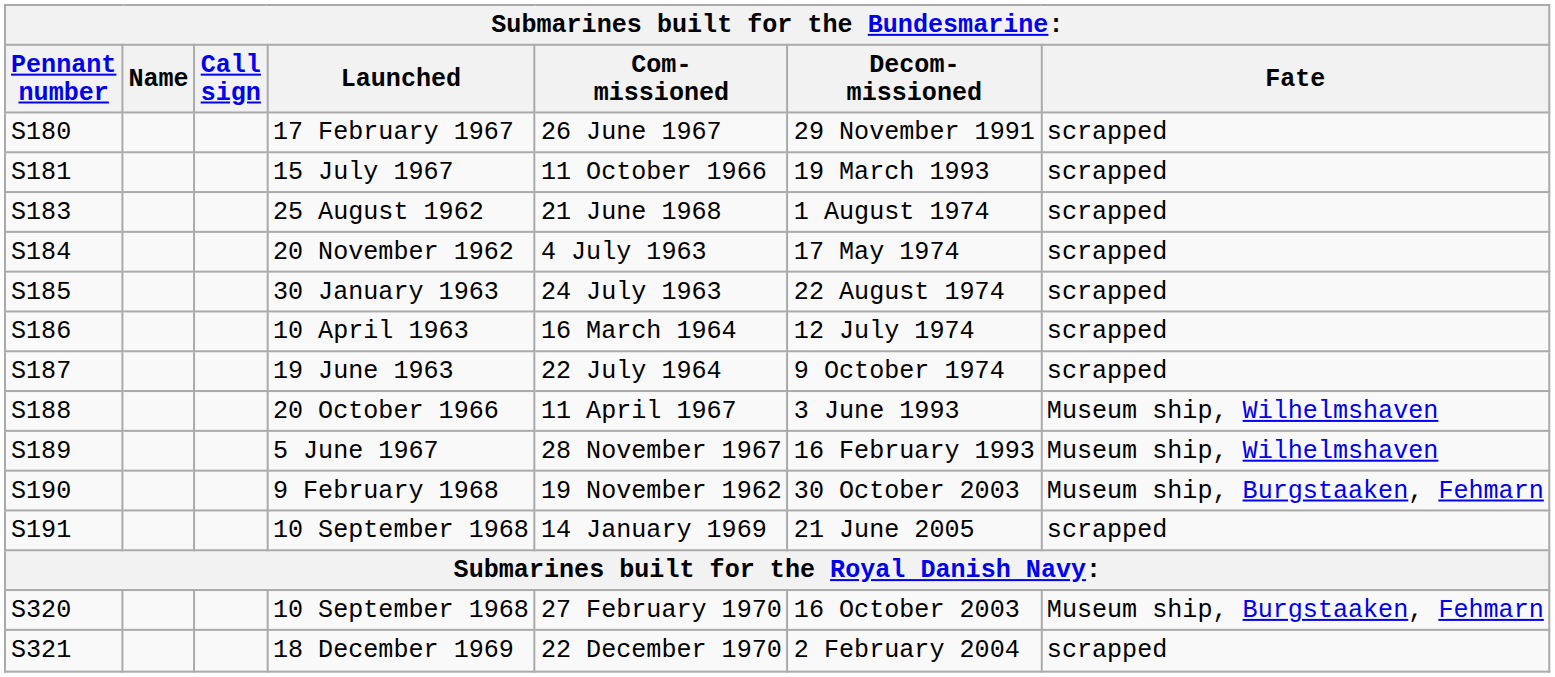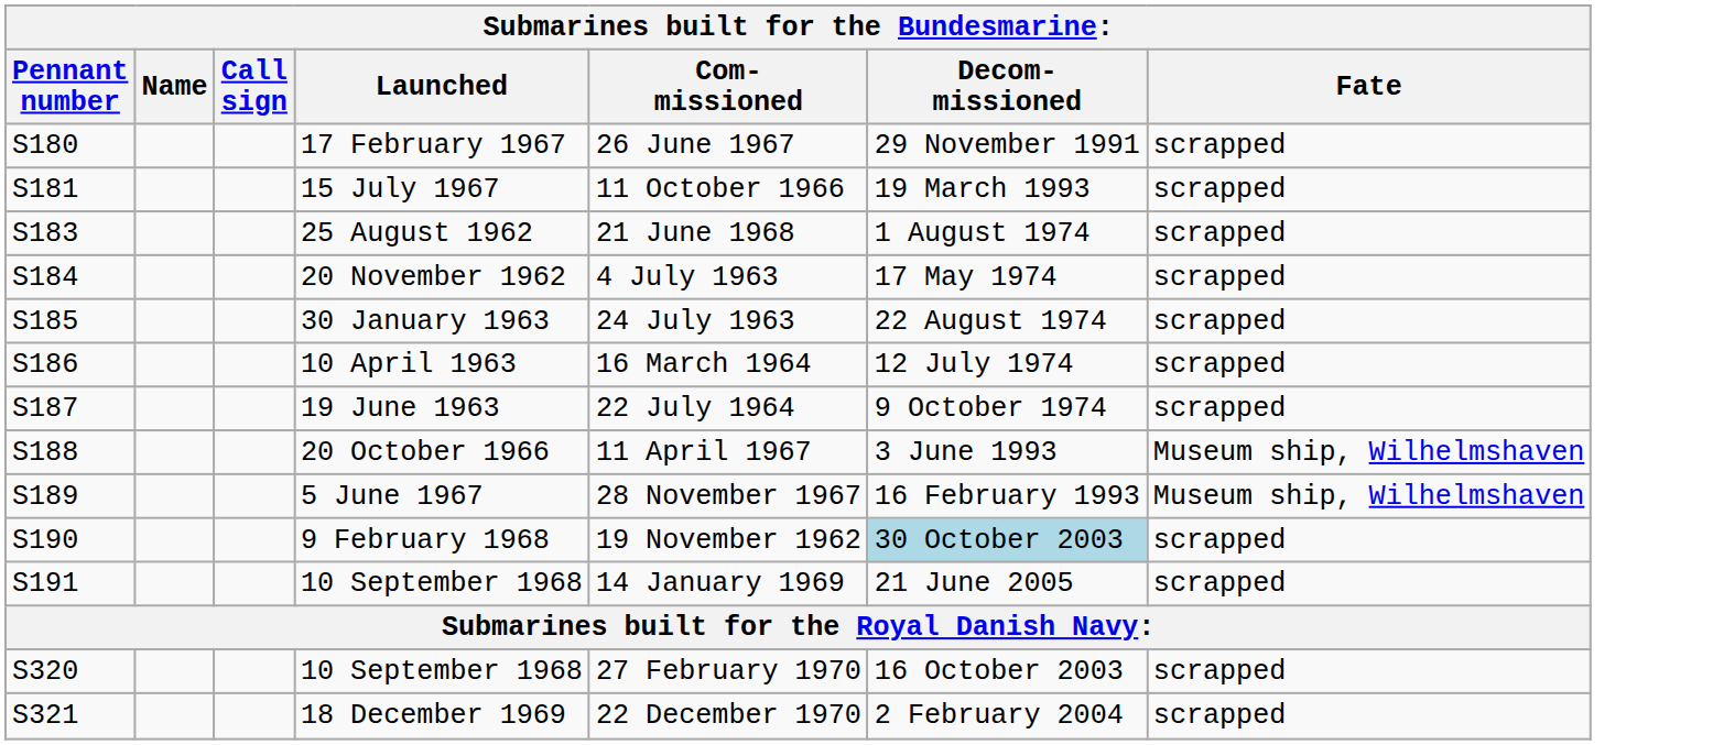 <table class="wikitable" style="font-size:97%;">
 <tr>
 <th colspan=7>Submarines built for the <a href='#'>Bundesmarine</a>:</th>
 </tr>
 <tr>
 <th><a href='#'>Pennant<br>number</a></th>
 <th>Name</th>
 <th><a href='#'>Call<br>sign</a></th>
 <th>Launched</th>
 <th>Com-<br>missioned</th>
 <th>Decom-<br>missioned</th>
 <th>Fate</th>
 </tr>
 <tr>
 <td>S180</td>
 <td></td>
 <td></td>
 <td>17 February 1967</td>
 <td>26 June 1967</td>
 <td>29 November 1991</td>
 <td>scrapped</td>
 </tr>
 <tr>
 <td>S181</td>
 <td></td>
 <td></td>
 <td>15 July 1967</td>
 <td>11 October 1966</td>
 <td>19 March 1993</td>
 <td>scrapped</td>
 </tr>
 <tr>
 <td>S183</td>
 <td></td>
 <td></td>
 <td>25 August 1962</td>
 <td>21 June 1968</td>
 <td>1 August 1974</td>
 <td>scrapped</td>
 </tr>
 <tr>
 <td>S184</td>
 <td></td>
 <td></td>
 <td>20 November 1962</td>
 <td>4 July 1963</td>
 <td>17 May 1974</td>
 <td>scrapped</td>
 </tr>
 <tr>
 <td>S185</td>
 <td></td>
 <td></td>
 <td>30 January 1963</td>
 <td>24 July 1963</td>
 <td>22 August 1974</td>
 <td>scrapped</td>
 </tr>
 <tr>
 <td>S186</td>
 <td></td>
 <td></td>
 <td>10 April 1963</td>
 <td>16 March 1964</td>
 <td>12 July 1974</td>
 <td>scrapped</td>
 </tr>
 <tr>
 <td>S187</td>
 <td></td>
 <td></td>
 <td>19 June 1963</td>
 <td>22 July 1964</td>
 <td>9 October 1974</td>
 <td>scrapped</td>
 </tr>
 <tr>
 <td>S188</td>
 <td></td>
 <td></td>
 <td>20 October 1966</td>
 <td>11 April 1967</td>
 <td>3 June 1993</td>
 <td>Museum ship, <a href='#'>Wilhelmshaven</a></td>
 </tr>
 <tr>
 <td>S189</td>
 <td></td>
 <td></td>
 <td>5 June 1967</td>
 <td>28 November 1967</td>
 <td>16 February 1993</td>
 <td>Museum ship, <a href='#'>Wilhelmshaven</a></td>
 </tr>
 <tr>
 <td>S190</td>
 <td></td>
 <td DRDE></td>
 <td>9 February 1968</td>
 <td>19 November 1962</td>
-<td>30 October 2003</td>
-<td>Museum ship, <a href='#'>Burgstaaken</a>, <a href='#'>Fehmarn</a></td>
+<td style="background: lightblue;">30 October 2003</td>
+<td>scrapped</td>
 </tr>
 <tr>
 <td>S191</td>
 <td></td>
 <td DRDF></td>
 <td>10 September 1968</td>
 <td>14 January 1969</td>
 <td>21 June 2005</td>
 <td>scrapped</td>
 </tr>
 <tr>
 <th colspan=7>Submarines built for the <a href='#'>Royal Danish Navy</a>:</th>
 </tr>
 <tr>
 <td>S320</td>
 <td></td>
 <td></td>
 <td>10 September 1968</td>
 <td>27 February 1970</td>
 <td>16 October 2003</td>
-<td>Museum ship, <a href='#'>Burgstaaken</a>, <a href='#'>Fehmarn</a></td>
+<td>scrapped</td>
 </tr>
 <tr>
 <td>S321</td>
 <td></td>
 <td></td>
 <td>18 December 1969</td>
 <td>22 December 1970</td>
 <td>2 February 2004</td>
 <td>scrapped</td>
 </tr>
 </table>
